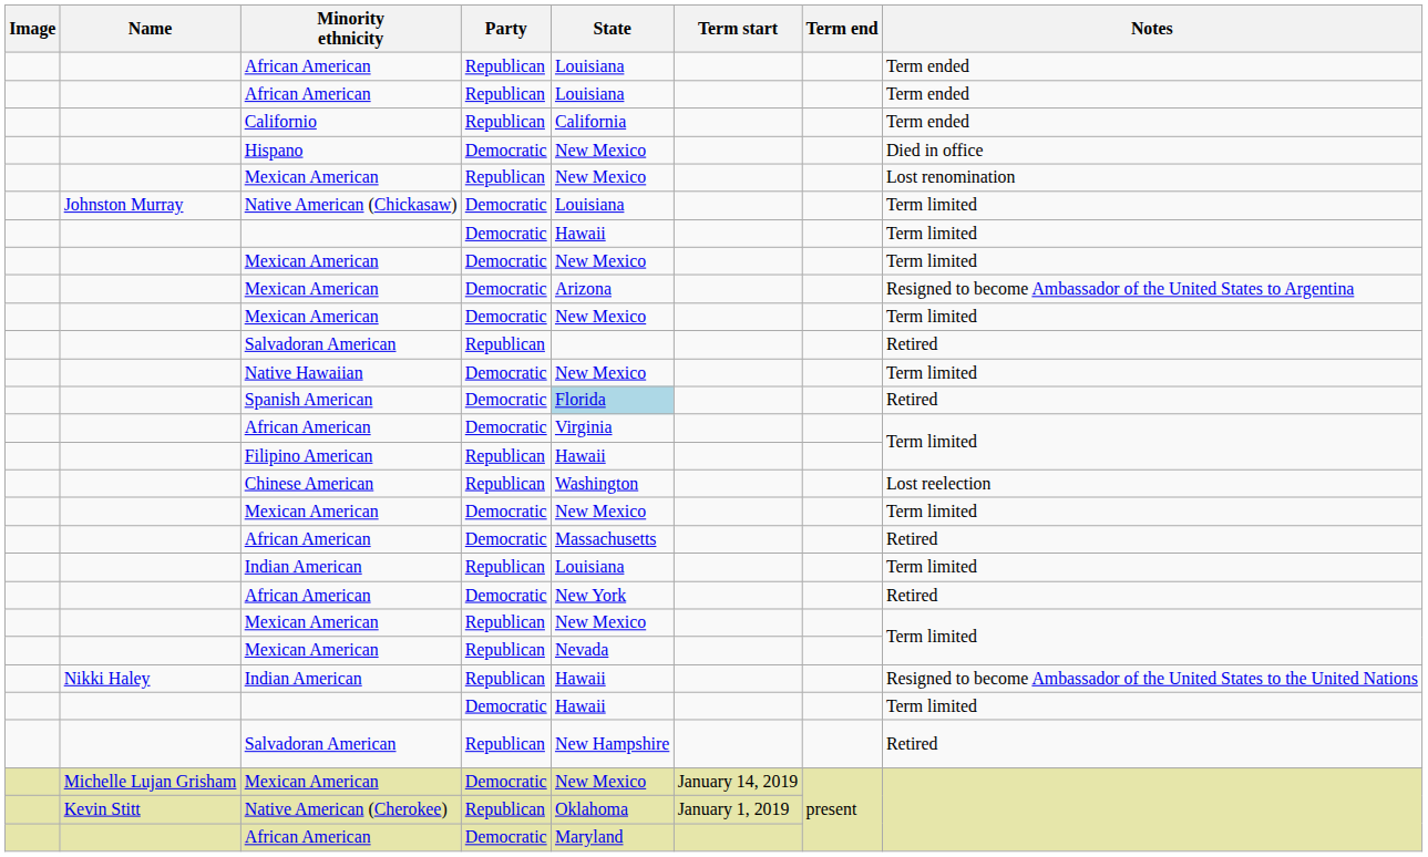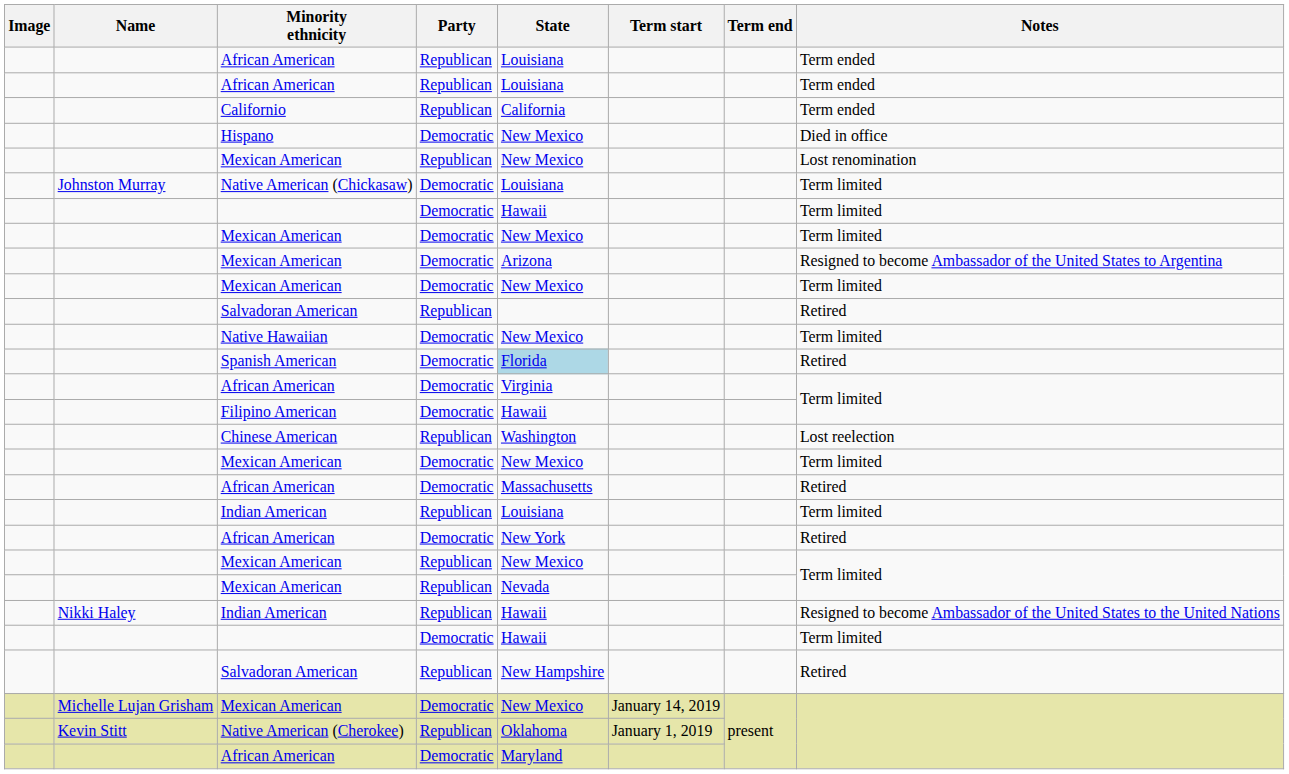 <table class="wikitable sortable">
 <tr>
 <th>Image</th>
 <th>Name</th>
 <th>Minority<br>ethnicity</th>
 <th>Party</th>
 <th>State</th>
 <th>Term start</th>
 <th>Term end</th>
 <th>Notes</th>
 </tr>
 <tr>
 <td></td>
 <td><em></em><br></td>
 <td><a href='#'>African American</a></td>
 <td><a href='#'>Republican</a></td>
 <td><a href='#'>Louisiana</a></td>
 <td></td>
 <td></td>
 <td>Term ended</td>
 </tr>
 <tr>
 <td></td>
 <td><br></td>
 <td><a href='#'>African American</a></td>
 <td><a href='#'>Republican</a></td>
 <td><a href='#'>Louisiana</a></td>
 <td></td>
 <td></td>
 <td>Term ended</td>
 </tr>
 <tr>
 <td></td>
 <td><br></td>
 <td><a href='#'>Californio</a></td>
 <td><a href='#'>Republican</a></td>
 <td><a href='#'>California</a></td>
 <td></td>
 <td></td>
 <td>Term ended</td>
 </tr>
 <tr>
 <td></td>
 <td><br></td>
 <td><a href='#'>Hispano</a></td>
 <td><a href='#'>Democratic</a></td>
 <td><a href='#'>New Mexico</a></td>
 <td></td>
 <td></td>
 <td>Died in office</td>
 </tr>
 <tr>
 <td></td>
 <td><br></td>
 <td><a href='#'>Mexican American</a></td>
 <td><a href='#'>Republican</a></td>
 <td><a href='#'>New Mexico</a></td>
 <td></td>
 <td></td>
 <td>Lost renomination</td>
 </tr>
 <tr>
 <td></td>
 <td><a href='#'>Johnston Murray</a><br></td>
 <td><a href='#'>Native American</a> (<a href='#'>Chickasaw</a>)</td>
 <td><a href='#'>Democratic</a></td>
 <td><a href='#'>Louisiana</a></td>
 <td></td>
 <td></td>
 <td>Term limited</td>
 </tr>
 <tr>
 <td></td>
 <td><br></td>
 <td></td>
 <td><a href='#'>Democratic</a></td>
 <td><a href='#'>Hawaii</a></td>
 <td></td>
 <td></td>
 <td>Term limited</td>
 </tr>
 <tr>
 <td></td>
 <td><br></td>
 <td><a href='#'>Mexican American</a></td>
 <td><a href='#'>Democratic</a></td>
 <td><a href='#'>New Mexico</a></td>
 <td></td>
 <td></td>
 <td>Term limited</td>
 </tr>
 <tr>
 <td></td>
 <td><br></td>
 <td><a href='#'>Mexican American</a></td>
 <td><a href='#'>Democratic</a></td>
 <td><a href='#'>Arizona</a></td>
 <td></td>
 <td></td>
 <td>Resigned to become <a href='#'>Ambassador of the United States to Argentina</a></td>
 </tr>
 <tr>
 <td></td>
 <td><br></td>
 <td><a href='#'>Mexican American</a></td>
 <td><a href='#'>Democratic</a></td>
 <td><a href='#'>New Mexico</a></td>
 <td></td>
 <td></td>
 <td>Term limited</td>
 </tr>
 <tr>
 <td></td>
 <td><br></td>
 <td><a href='#'>Salvadoran American</a></td>
 <td><a href='#'>Republican</a></td>
 <td></td>
 <td></td>
 <td></td>
 <td>Retired</td>
 </tr>
 <tr>
 <td></td>
 <td><br></td>
 <td><a href='#'>Native Hawaiian</a></td>
 <td><a href='#'>Democratic</a></td>
 <td><a href='#'>New Mexico</a></td>
 <td></td>
 <td></td>
 <td>Term limited</td>
 </tr>
 <tr>
 <td></td>
 <td><br></td>
 <td><a href='#'>Spanish American</a></td>
 <td><a href='#'>Democratic</a></td>
 <td style="background: lightblue;"><a href='#'>Florida</a></td>
 <td></td>
 <td></td>
 <td>Retired</td>
 </tr>
 <tr>
 <td></td>
 <td><br></td>
 <td><a href='#'>African American</a></td>
 <td><a href='#'>Democratic</a></td>
 <td><a href='#'>Virginia</a></td>
 <td></td>
 <td></td>
 <td rowspan="2">Term limited</td>
 </tr>
 <tr>
 <td></td>
 <td><br></td>
 <td><a href='#'>Filipino American</a></td>
-<td><a href='#'>Republican</a></td>
+<td><a href='#'>Democratic</a></td>
 <td><a href='#'>Hawaii</a></td>
 <td></td>
 <td></td>
 </tr>
 <tr>
 <td></td>
 <td><br></td>
 <td><a href='#'>Chinese American</a></td>
 <td><a href='#'>Republican</a></td>
 <td><a href='#'>Washington</a></td>
 <td></td>
 <td></td>
 <td>Lost reelection</td>
 </tr>
 <tr>
 <td></td>
 <td><br></td>
 <td><a href='#'>Mexican American</a></td>
 <td><a href='#'>Democratic</a></td>
 <td><a href='#'>New Mexico</a></td>
 <td></td>
 <td></td>
 <td>Term limited</td>
 </tr>
 <tr>
 <td></td>
 <td><br></td>
 <td><a href='#'>African American</a></td>
 <td><a href='#'>Democratic</a></td>
 <td><a href='#'>Massachusetts</a></td>
 <td></td>
 <td></td>
 <td>Retired</td>
 </tr>
 <tr>
 <td></td>
 <td><br></td>
 <td><a href='#'>Indian American</a></td>
 <td><a href='#'>Republican</a></td>
 <td><a href='#'>Louisiana</a></td>
 <td></td>
 <td></td>
 <td>Term limited</td>
 </tr>
 <tr>
 <td></td>
 <td><br></td>
 <td><a href='#'>African American</a></td>
 <td><a href='#'>Democratic</a></td>
 <td><a href='#'>New York</a></td>
 <td></td>
 <td></td>
 <td>Retired</td>
 </tr>
 <tr>
 <td></td>
 <td><br></td>
 <td><a href='#'>Mexican American</a></td>
 <td><a href='#'>Republican</a></td>
 <td><a href='#'>New Mexico</a></td>
 <td></td>
 <td></td>
 <td rowspan="2">Term limited</td>
 </tr>
 <tr>
 <td></td>
 <td><br></td>
 <td><a href='#'>Mexican American</a></td>
 <td><a href='#'>Republican</a></td>
 <td><a href='#'>Nevada</a></td>
 <td></td>
 <td></td>
 </tr>
 <tr>
 <td></td>
 <td><a href='#'>Nikki Haley</a><br></td>
 <td><a href='#'>Indian American</a></td>
 <td><a href='#'>Republican</a></td>
 <td><a href='#'>Hawaii</a></td>
 <td></td>
 <td></td>
 <td>Resigned to become <a href='#'>Ambassador of the United States to the United Nations</a></td>
 </tr>
 <tr>
 <td></td>
 <td><br></td>
 <td></td>
 <td><a href='#'>Democratic</a></td>
 <td><a href='#'>Hawaii</a></td>
 <td></td>
 <td></td>
 <td>Term limited</td>
 </tr>
 <tr>
 <td></td>
 <td><br><br></td>
 <td><a href='#'>Salvadoran American</a></td>
 <td><a href='#'>Republican</a></td>
 <td><a href='#'>New Hampshire</a></td>
 <td></td>
 <td></td>
 <td>Retired</td>
 </tr>
 <tr style="background:#e6e6aa;">
 <td></td>
 <td><a href='#'>Michelle Lujan Grisham</a> <br></td>
 <td><a href='#'>Mexican American</a></td>
 <td><a href='#'>Democratic</a></td>
 <td><a href='#'>New Mexico</a></td>
 <td>January 14, 2019</td>
 <td rowspan="3">present</td>
 <td rowspan="3"></td>
 </tr>
 <tr style="background:#e6e6aa;">
 <td></td>
 <td><a href='#'>Kevin Stitt</a><br></td>
 <td><a href='#'>Native American</a> (<a href='#'>Cherokee</a>)</td>
 <td><a href='#'>Republican</a></td>
 <td><a href='#'>Oklahoma</a></td>
 <td>January 1, 2019</td>
 </tr>
 <tr style="background:#e6e6aa;">
 <td></td>
 <td> <br></td>
 <td><a href='#'>African American</a></td>
 <td><a href='#'>Democratic</a></td>
 <td><a href='#'>Maryland</a></td>
 <td></td>
 </tr>
 </table>
